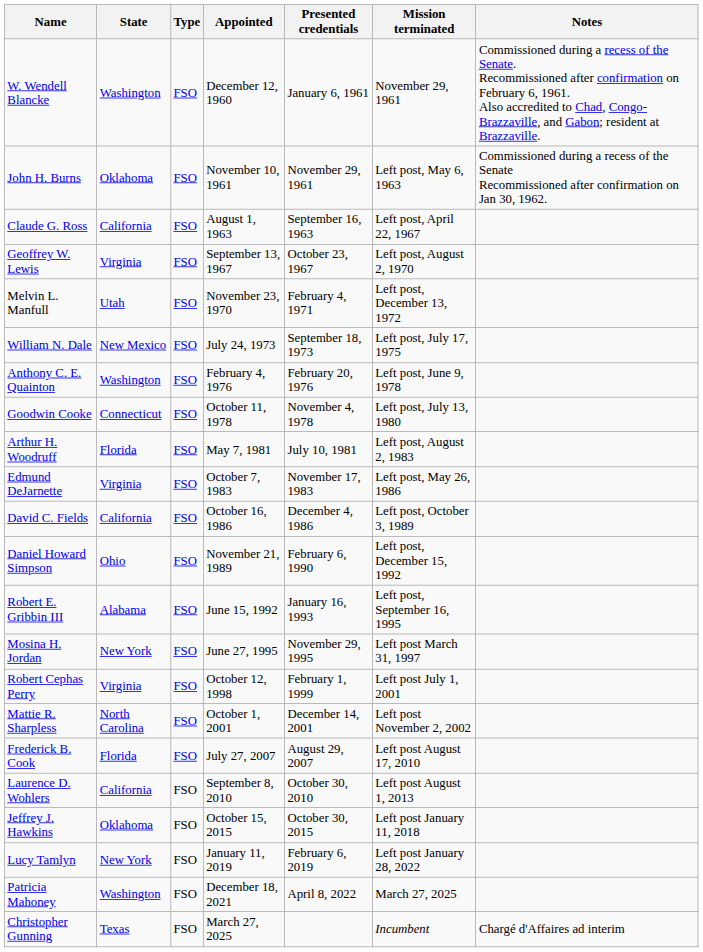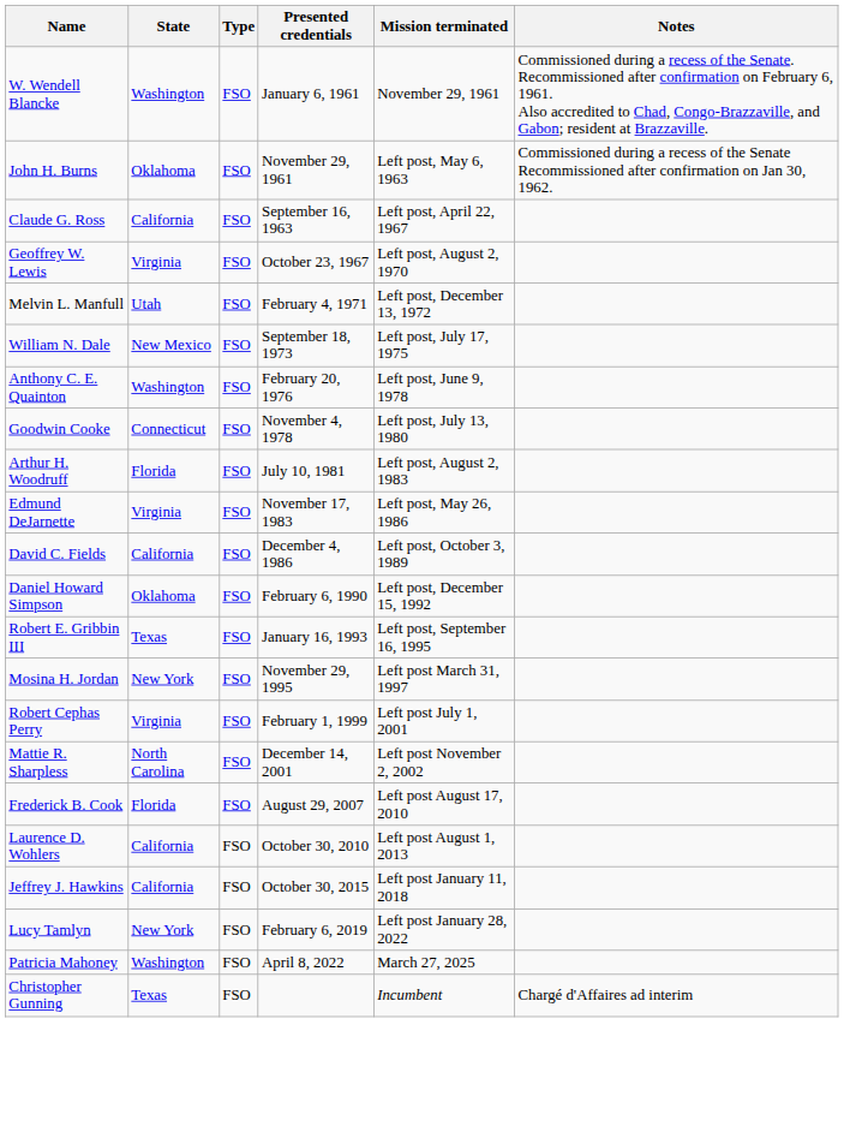 <table class="wikitable">
 <tr>
 <th>Name</th>
 <th>State</th>
 <th>Type</th>
-<th>Appointed</th>
 <th>Presented credentials</th>
 <th>Mission terminated</th>
 <th>Notes</th>
 </tr>
 <tr>
 <td><a href='#'>W. Wendell Blancke</a></td>
 <td><a href='#'>Washington</a></td>
 <td><a href='#'>FSO</a></td>
-<td>December 12, 1960</td>
 <td>January 6, 1961</td>
 <td>November 29, 1961</td>
 <td>Commissioned during a <a href='#'>recess of the Senate</a>.<br>Recommissioned after <a href='#'>confirmation</a> on February 6, 1961.<br>Also accredited to <a href='#'>Chad</a>, <a href='#'>Congo-Brazzaville</a>, and <a href='#'>Gabon</a>; resident at <a href='#'>Brazzaville</a>.</td>
 </tr>
 <tr>
 <td><a href='#'>John H. Burns</a></td>
 <td><a href='#'>Oklahoma</a></td>
 <td><a href='#'>FSO</a></td>
-<td>November 10, 1961</td>
 <td>November 29, 1961</td>
 <td>Left post, May 6, 1963</td>
 <td>Commissioned during a recess of the Senate<br>Recommissioned after confirmation on Jan 30, 1962.</td>
 </tr>
 <tr>
 <td><a href='#'>Claude G. Ross</a></td>
 <td><a href='#'>California</a></td>
 <td><a href='#'>FSO</a></td>
-<td>August 1, 1963</td>
 <td>September 16, 1963</td>
 <td>Left post, April 22, 1967</td>
 <td></td>
 </tr>
 <tr>
 <td><a href='#'>Geoffrey W. Lewis</a></td>
 <td><a href='#'>Virginia</a></td>
 <td><a href='#'>FSO</a></td>
-<td>September 13, 1967</td>
 <td>October 23, 1967</td>
 <td>Left post, August 2, 1970</td>
 <td></td>
 </tr>
 <tr>
 <td>Melvin L. Manfull</td>
 <td><a href='#'>Utah</a></td>
 <td><a href='#'>FSO</a></td>
-<td>November 23, 1970</td>
 <td>February 4, 1971</td>
 <td>Left post, December 13, 1972</td>
 <td></td>
 </tr>
 <tr>
 <td><a href='#'>William N. Dale</a></td>
 <td><a href='#'>New Mexico</a></td>
 <td><a href='#'>FSO</a></td>
-<td>July 24, 1973</td>
 <td>September 18, 1973</td>
 <td>Left post, July 17, 1975</td>
 <td></td>
 </tr>
 <tr>
 <td><a href='#'>Anthony C. E. Quainton</a></td>
 <td><a href='#'>Washington</a></td>
 <td><a href='#'>FSO</a></td>
-<td>February 4, 1976</td>
 <td>February 20, 1976</td>
 <td>Left post, June 9, 1978</td>
 <td></td>
 </tr>
 <tr>
 <td><a href='#'>Goodwin Cooke</a></td>
 <td><a href='#'>Connecticut</a></td>
 <td><a href='#'>FSO</a></td>
-<td>October 11, 1978</td>
 <td>November 4, 1978</td>
 <td>Left post, July 13, 1980</td>
 <td></td>
 </tr>
 <tr>
 <td><a href='#'>Arthur H. Woodruff</a></td>
 <td><a href='#'>Florida</a></td>
 <td><a href='#'>FSO</a></td>
-<td>May 7, 1981</td>
 <td>July 10, 1981</td>
 <td>Left post, August 2, 1983</td>
 <td></td>
 </tr>
 <tr>
 <td><a href='#'>Edmund DeJarnette</a></td>
 <td><a href='#'>Virginia</a></td>
 <td><a href='#'>FSO</a></td>
-<td>October 7, 1983</td>
 <td>November 17, 1983</td>
 <td>Left post, May 26, 1986</td>
 <td></td>
 </tr>
 <tr>
 <td><a href='#'>David C. Fields</a></td>
 <td><a href='#'>California</a></td>
 <td><a href='#'>FSO</a></td>
-<td>October 16, 1986</td>
 <td>December 4, 1986</td>
 <td>Left post, October 3, 1989</td>
 <td></td>
 </tr>
 <tr>
 <td><a href='#'>Daniel Howard Simpson</a></td>
-<td><a href='#'>Ohio</a></td>
+<td><a href='#'>Oklahoma</a></td>
 <td><a href='#'>FSO</a></td>
-<td>November 21, 1989</td>
 <td>February 6, 1990</td>
 <td>Left post, December 15, 1992</td>
 <td></td>
 </tr>
 <tr>
 <td><a href='#'>Robert E. Gribbin III</a></td>
-<td><a href='#'>Alabama</a></td>
+<td><a href='#'>Texas</a></td>
 <td><a href='#'>FSO</a></td>
-<td>June 15, 1992</td>
 <td>January 16, 1993</td>
 <td>Left post, September 16, 1995</td>
 <td></td>
 </tr>
 <tr>
 <td><a href='#'>Mosina H. Jordan</a></td>
 <td><a href='#'>New York</a></td>
 <td><a href='#'>FSO</a></td>
-<td>June 27, 1995</td>
 <td>November 29, 1995</td>
 <td>Left post March 31, 1997</td>
 <td></td>
 </tr>
 <tr>
 <td><a href='#'>Robert Cephas Perry</a></td>
 <td><a href='#'>Virginia</a></td>
 <td><a href='#'>FSO</a></td>
-<td>October 12, 1998</td>
 <td>February 1, 1999</td>
 <td>Left post July 1, 2001</td>
 <td></td>
 </tr>
 <tr>
 <td><a href='#'>Mattie R. Sharpless</a></td>
 <td><a href='#'>North Carolina</a></td>
 <td><a href='#'>FSO</a></td>
-<td>October 1, 2001</td>
 <td>December 14, 2001</td>
 <td>Left post November 2, 2002</td>
 <td></td>
 </tr>
 <tr>
 <td><a href='#'>Frederick B. Cook</a></td>
 <td><a href='#'>Florida</a></td>
 <td><a href='#'>FSO</a></td>
-<td>July 27, 2007</td>
 <td>August 29, 2007</td>
 <td>Left post August 17, 2010</td>
 <td></td>
 </tr>
 <tr>
 <td><a href='#'>Laurence D. Wohlers</a></td>
 <td><a href='#'>California</a></td>
 <td>FSO</td>
-<td>September 8, 2010</td>
 <td>October 30, 2010</td>
 <td>Left post August 1, 2013</td>
 <td></td>
 </tr>
 <tr>
 <td><a href='#'>Jeffrey J. Hawkins</a></td>
-<td><a href='#'>Oklahoma</a></td>
+<td><a href='#'>California</a></td>
 <td>FSO</td>
-<td>October 15, 2015</td>
 <td>October 30, 2015</td>
 <td>Left post January 11, 2018</td>
 <td></td>
 </tr>
 <tr>
 <td><a href='#'>Lucy Tamlyn</a></td>
 <td><a href='#'>New York</a></td>
 <td>FSO</td>
-<td>January 11, 2019</td>
 <td>February 6, 2019</td>
 <td>Left post January 28, 2022</td>
 <td></td>
 </tr>
 <tr>
 <td><a href='#'>Patricia Mahoney</a></td>
 <td><a href='#'>Washington</a></td>
 <td>FSO</td>
-<td>December 18, 2021</td>
 <td>April 8, 2022</td>
 <td>March 27, 2025</td>
 <td></td>
 </tr>
 <tr>
 <td><a href='#'>Christopher Gunning</a></td>
 <td><a href='#'>Texas</a></td>
 <td>FSO</td>
-<td>March 27, 2025</td>
 <td></td>
 <td><em>Incumbent</em></td>
 <td>Chargé d'Affaires ad interim</td>
 </tr>
 </table>
